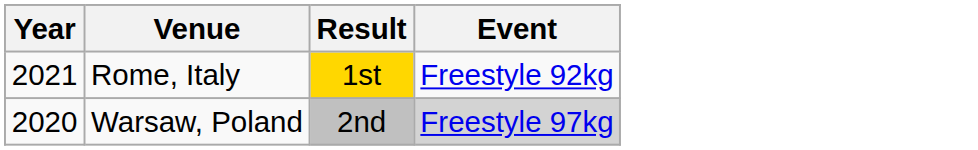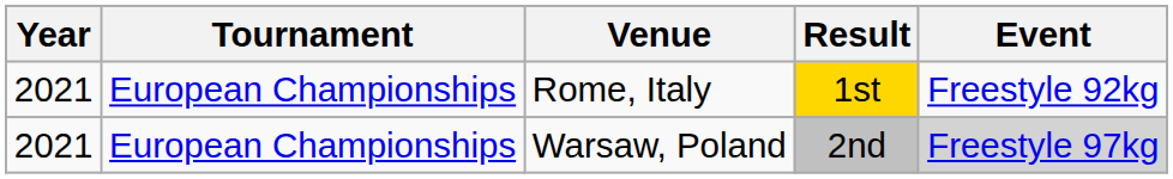 <table class="wikitable" style="font-size:95%;">
 <tr>
 <th>Year</th>
+<th>Tournament</th>
 <th>Venue</th>
 <th>Result</th>
 <th>Event</th>
 </tr>
 <tr>
 <td>2021</td>
+<td><a href='#'>European Championships</a></td>
 <td>Rome, Italy</td>
 <td align="center" bgcolor="gold">1st</td>
 <td><a href='#'>Freestyle 92kg</a></td>
 </tr>
 <tr>
-<td>2020</td>
+<td>2021</td>
+<td><a href='#'>European Championships</a></td>
 <td>Warsaw, Poland</td>
 <td align="center" bgcolor="silver">2nd</td>
 <td style="background: lightgrey;"><a href='#'>Freestyle 97kg</a></td>
 </tr>
 </table>
